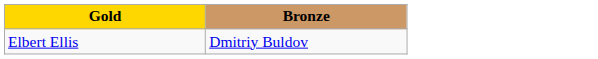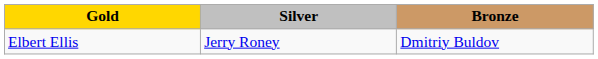 <table class="wikitable" style="text-align:left">
 <tr align="center">
 <td width=200 bgcolor=gold><strong>Gold</strong></td>
+<td width=200 bgcolor=silver><strong>Silver</strong></td>
 <td width=200 bgcolor=CC9966><strong>Bronze</strong></td>
 </tr>
 <tr>
 <td><a href='#'>Elbert Ellis</a><br><em></em></td>
+<td><a href='#'>Jerry Roney</a><br><em></em></td>
 <td><a href='#'>Dmitriy Buldov</a><br><em></em></td>
 </tr>
 </table>
